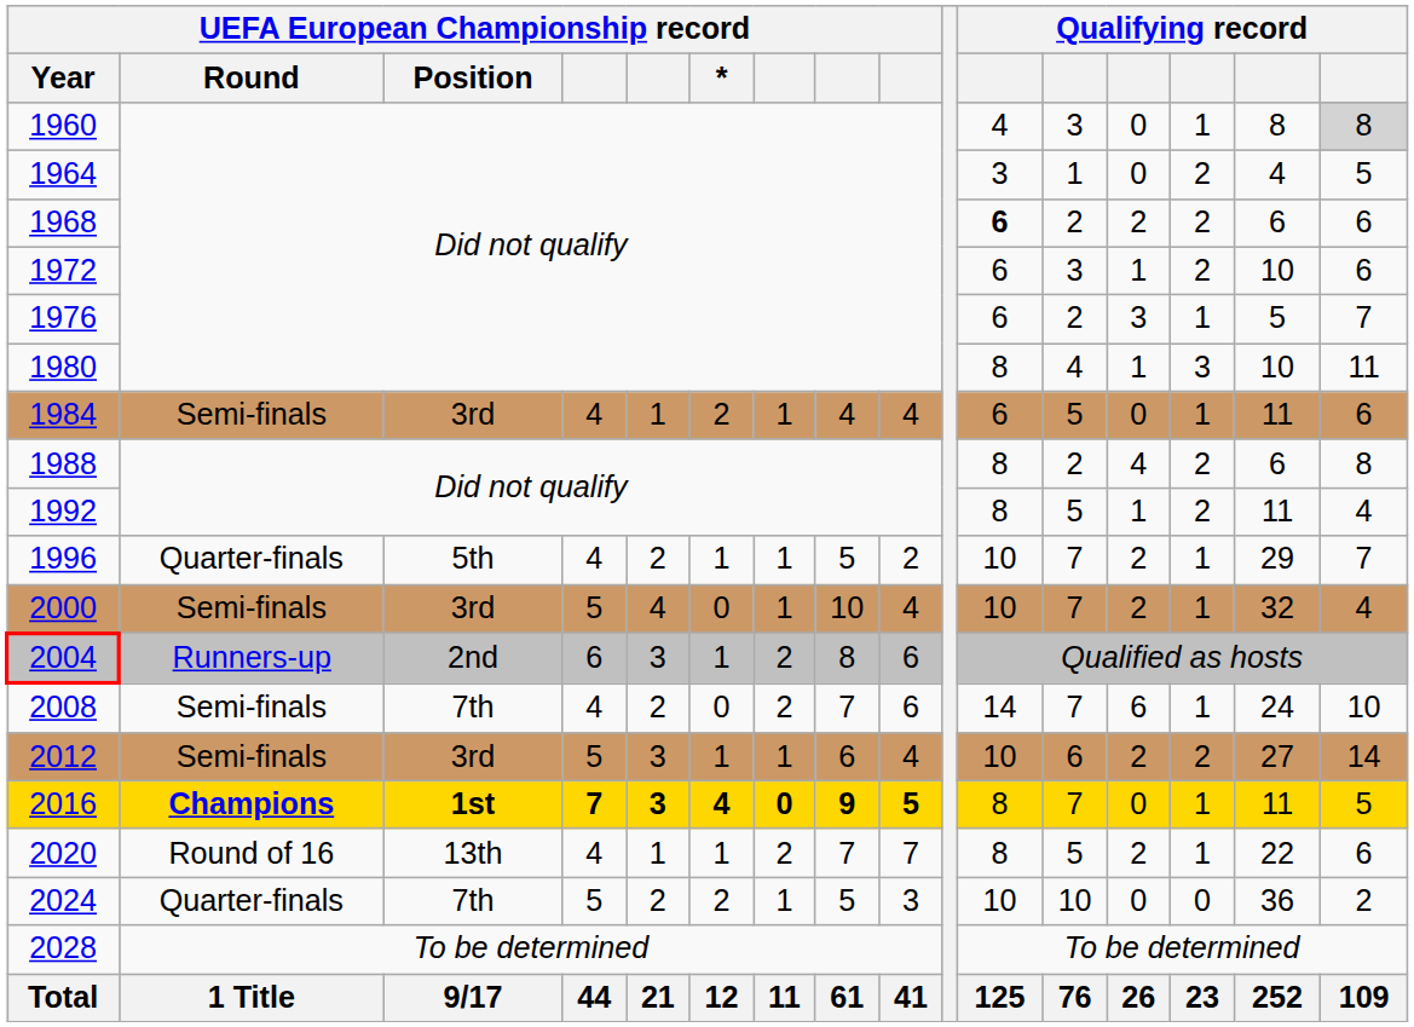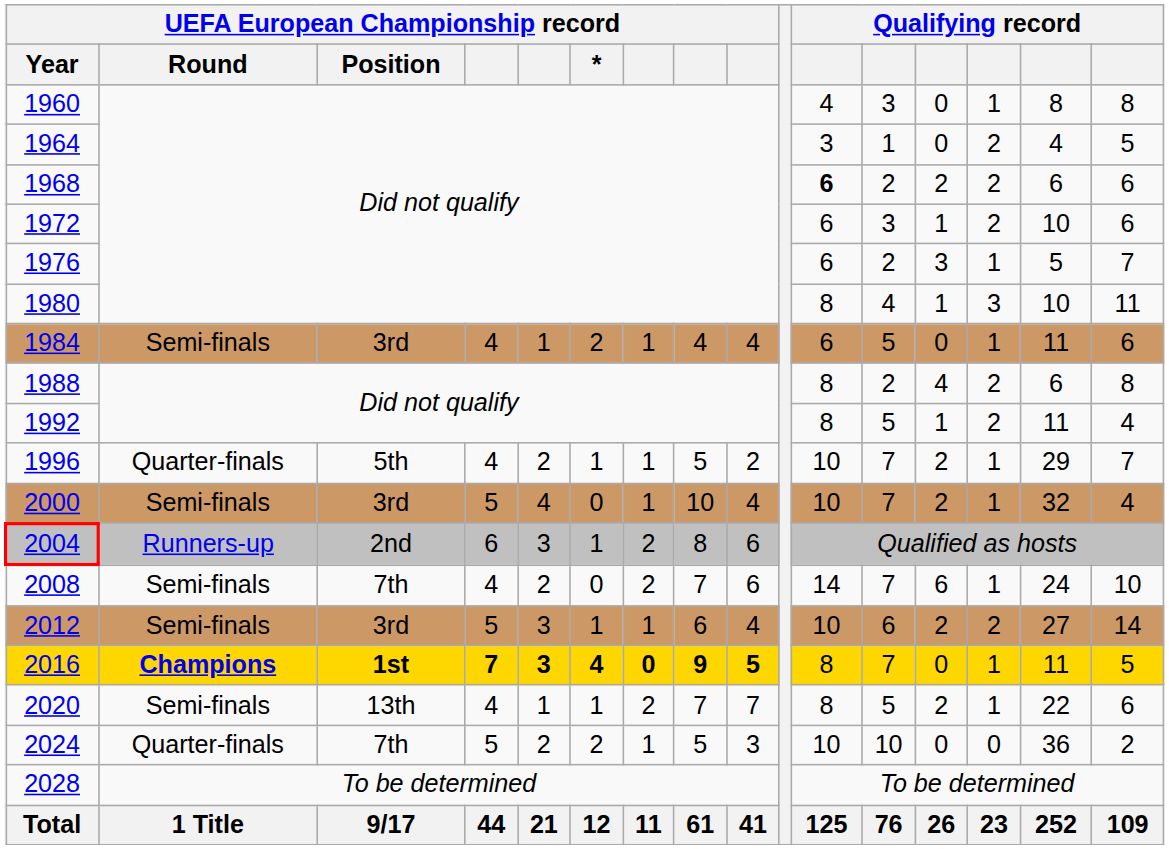 <table class="wikitable" style="text-align: center;">
 <tr>
 <th colspan="9"><a href='#'>UEFA European Championship</a> record</th>
 <th style="width:1%;" rowspan="22"></th>
 <th colspan="6"><a href='#'>Qualifying</a> record</th>
 </tr>
 <tr>
 <th>Year</th>
 <th>Round</th>
 <th>Position</th>
 <th></th>
 <th></th>
 <th>*</th>
 <th></th>
 <th></th>
 <th></th>
 <th></th>
 <th></th>
 <th></th>
 <th></th>
 <th></th>
 <th></th>
 </tr>
 <tr>
 <td> <a href='#'>1960</a></td>
 <td colspan="8" rowspan="6"><em>Did not qualify</em></td>
 <td>4</td>
 <td>3</td>
 <td>0</td>
 <td>1</td>
 <td>8</td>
-<td style="background: lightgrey;">8</td>
+<td>8</td>
 </tr>
 <tr>
 <td> <a href='#'>1964</a></td>
 <td>3</td>
 <td>1</td>
 <td>0</td>
 <td>2</td>
 <td>4</td>
 <td>5</td>
 </tr>
 <tr>
 <td> <a href='#'>1968</a></td>
 <td><strong>6</strong></td>
 <td>2</td>
 <td>2</td>
 <td>2</td>
 <td>6</td>
 <td>6</td>
 </tr>
 <tr>
 <td> <a href='#'>1972</a></td>
 <td>6</td>
 <td>3</td>
 <td>1</td>
 <td>2</td>
 <td>10</td>
 <td>6</td>
 </tr>
 <tr>
 <td> <a href='#'>1976</a></td>
 <td>6</td>
 <td>2</td>
 <td>3</td>
 <td>1</td>
 <td>5</td>
 <td>7</td>
 </tr>
 <tr>
 <td> <a href='#'>1980</a></td>
 <td>8</td>
 <td>4</td>
 <td>1</td>
 <td>3</td>
 <td>10</td>
 <td>11</td>
 </tr>
 <tr style="background:#cc9966">
 <td> <a href='#'>1984</a></td>
 <td>Semi-finals</td>
 <td>3rd</td>
 <td>4</td>
 <td>1</td>
 <td>2</td>
 <td>1</td>
 <td>4</td>
 <td>4</td>
 <td>6</td>
 <td>5</td>
 <td>0</td>
 <td>1</td>
 <td>11</td>
 <td>6</td>
 </tr>
 <tr>
 <td> <a href='#'>1988</a></td>
 <td rowspan="2" colspan="8"><em>Did not qualify</em></td>
 <td>8</td>
 <td>2</td>
 <td>4</td>
 <td>2</td>
 <td>6</td>
 <td>8</td>
 </tr>
 <tr>
 <td> <a href='#'>1992</a></td>
 <td>8</td>
 <td>5</td>
 <td>1</td>
 <td>2</td>
 <td>11</td>
 <td>4</td>
 </tr>
 <tr>
 <td> <a href='#'>1996</a></td>
 <td>Quarter-finals</td>
 <td>5th</td>
 <td>4</td>
 <td>2</td>
 <td>1</td>
 <td>1</td>
 <td>5</td>
 <td>2</td>
 <td>10</td>
 <td>7</td>
 <td>2</td>
 <td>1</td>
 <td>29</td>
 <td>7</td>
 </tr>
 <tr style="background:#cc9966">
 <td>  <a href='#'>2000</a></td>
 <td>Semi-finals</td>
 <td>3rd</td>
 <td>5</td>
 <td>4</td>
 <td>0</td>
 <td>1</td>
 <td>10</td>
 <td>4</td>
 <td>10</td>
 <td>7</td>
 <td>2</td>
 <td>1</td>
 <td>32</td>
 <td>4</td>
 </tr>
 <tr style="background:Silver">
 <td style="border:2px solid red"> <a href='#'>2004</a></td>
 <td><a href='#'>Runners-up</a></td>
 <td>2nd</td>
 <td>6</td>
 <td>3</td>
 <td>1</td>
 <td>2</td>
 <td>8</td>
 <td>6</td>
 <td colspan="6"><em>Qualified as hosts</em></td>
 </tr>
 <tr>
 <td>  <a href='#'>2008</a></td>
 <td>Semi-finals</td>
 <td>7th</td>
 <td>4</td>
 <td>2</td>
 <td>0</td>
 <td>2</td>
 <td>7</td>
 <td>6</td>
 <td>14</td>
 <td>7</td>
 <td>6</td>
 <td>1</td>
 <td>24</td>
 <td>10</td>
 </tr>
 <tr style="background:#cc9966">
 <td>  <a href='#'>2012</a></td>
 <td>Semi-finals</td>
 <td>3rd</td>
 <td>5</td>
 <td>3</td>
 <td>1</td>
 <td>1</td>
 <td>6</td>
 <td>4</td>
 <td>10</td>
 <td>6</td>
 <td>2</td>
 <td>2</td>
 <td>27</td>
 <td>14</td>
 </tr>
 <tr style="background:Gold">
 <td> <a href='#'>2016</a></td>
 <td><strong><a href='#'>Champions</a></strong></td>
 <td><strong>1st</strong></td>
 <td><strong>7</strong></td>
 <td><strong>3</strong></td>
 <td><strong>4</strong></td>
 <td><strong>0</strong></td>
 <td><strong>9</strong></td>
 <td><strong>5</strong></td>
 <td>8</td>
 <td>7</td>
 <td>0</td>
 <td>1</td>
 <td>11</td>
 <td>5</td>
 </tr>
 <tr>
 <td> <a href='#'>2020</a></td>
-<td>Round of 16</td>
+<td>Semi-finals</td>
 <td>13th</td>
 <td>4</td>
 <td>1</td>
 <td>1</td>
 <td>2</td>
 <td>7</td>
 <td>7</td>
 <td>8</td>
 <td>5</td>
 <td>2</td>
 <td>1</td>
 <td>22</td>
 <td>6</td>
 </tr>
 <tr>
 <td> <a href='#'>2024</a></td>
 <td>Quarter-finals</td>
 <td>7th</td>
 <td>5</td>
 <td>2</td>
 <td>2</td>
 <td>1</td>
 <td>5</td>
 <td>3</td>
 <td>10</td>
 <td>10</td>
 <td>0</td>
 <td>0</td>
 <td>36</td>
 <td>2</td>
 </tr>
 <tr>
 <td>  <a href='#'>2028</a></td>
 <td colspan=8><em>To be determined</em></td>
 <td colspan=8><em>To be determined</em></td>
 </tr>
 <tr>
 <th>Total</th>
 <th>1 Title</th>
 <th>9/17</th>
 <th>44</th>
 <th>21</th>
 <th>12</th>
 <th>11</th>
 <th>61</th>
 <th>41</th>
 <th>125</th>
 <th>76</th>
 <th>26</th>
 <th>23</th>
 <th>252</th>
 <th>109</th>
 </tr>
 </table>
